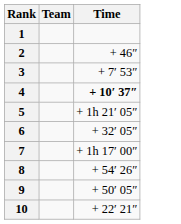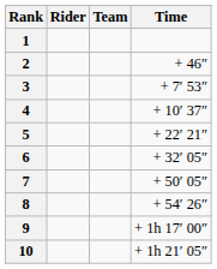 <table class="wikitable">
 <tr>
 <th scope="col">Rank</th>
+<th scope="col">Rider</th>
 <th scope="col">Team</th>
 <th scope="col">Time</th>
 </tr>
 <tr>
 <th scope="row">1</th>
+<td> </td>
 <td></td>
 <td style="text-align:right;"></td>
 </tr>
 <tr>
 <th scope="row">2</th>
 <td></td>
+<td></td>
 <td style="text-align:right;">+ 46″</td>
 </tr>
 <tr>
 <th scope="row">3</th>
+<td></td>
 <td></td>
 <td style="text-align:right;">+ 7′ 53″</td>
 </tr>
 <tr>
 <th scope="row">4</th>
 <td></td>
-<td style="text-align:right;"><strong>+ 10′ 37″</strong></td>
+<td></td>
+<td style="text-align:right;">+ 10′ 37″</td>
 </tr>
 <tr>
 <th scope="row">5</th>
 <td></td>
-<td style="text-align:right;">+ 1h 21′ 05″</td>
+<td></td>
+<td style="text-align:right;">+ 22′ 21″</td>
 </tr>
 <tr>
 <th scope="row">6</th>
+<td></td>
 <td></td>
 <td style="text-align:right;">+ 32′ 05″</td>
 </tr>
 <tr>
 <th scope="row">7</th>
 <td></td>
-<td style="text-align:right;">+ 1h 17′ 00″</td>
+<td></td>
+<td style="text-align:right;">+ 50′ 05″</td>
 </tr>
 <tr>
 <th scope="row">8</th>
+<td></td>
 <td></td>
 <td style="text-align:right;">+ 54′ 26″</td>
 </tr>
 <tr>
 <th scope="row">9</th>
 <td></td>
-<td style="text-align:right;">+ 50′ 05″</td>
+<td></td>
+<td style="text-align:right;">+ 1h 17′ 00″</td>
 </tr>
 <tr>
 <th scope="row">10</th>
 <td></td>
-<td style="text-align:right;">+ 22′ 21″</td>
+<td></td>
+<td style="text-align:right;">+ 1h 21′ 05″</td>
 </tr>
 </table>
